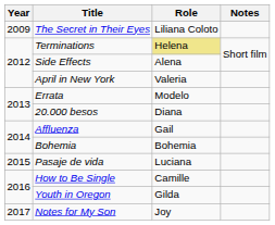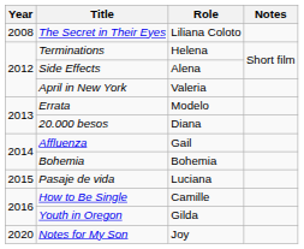 <table class="wikitable sortable">
 <tr>
 <th>Year</th>
 <th>Title</th>
 <th>Role</th>
 <th class="unsortable">Notes</th>
 </tr>
 <tr>
-<td>2009</td>
+<td>2008</td>
 <td><em><a href='#'>The Secret in Their Eyes</a></em></td>
 <td>Liliana Coloto</td>
 <td></td>
 </tr>
 <tr>
 <td rowspan="3">2012</td>
 <td><em>Terminations</em></td>
-<td style="background: khaki;">Helena</td>
+<td>Helena</td>
 <td rowspan="2">Short film</td>
 </tr>
 <tr>
 <td><em>Side Effects</em></td>
 <td>Alena</td>
 </tr>
 <tr>
 <td><em>April in New York</em></td>
 <td>Valeria</td>
 <td></td>
 </tr>
 <tr>
 <td rowspan="2">2013</td>
 <td><em>Errata</em></td>
 <td>Modelo</td>
 <td></td>
 </tr>
 <tr>
 <td><em>20.000 besos</em></td>
 <td>Diana</td>
 <td></td>
 </tr>
 <tr>
 <td rowspan="2">2014</td>
 <td><em><a href='#'>Affluenza</a></em></td>
 <td>Gail</td>
 <td></td>
 </tr>
 <tr>
 <td><em>Bohemia</em></td>
 <td>Bohemia</td>
 <td></td>
 </tr>
 <tr>
 <td>2015</td>
 <td><em>Pasaje de vida</em></td>
 <td>Luciana</td>
 <td></td>
 </tr>
 <tr>
 <td rowspan="2">2016</td>
 <td><em><a href='#'>How to Be Single</a></em></td>
 <td>Camille</td>
 <td></td>
 </tr>
 <tr>
 <td><em><a href='#'>Youth in Oregon</a></em></td>
 <td>Gilda</td>
 <td></td>
 </tr>
 <tr>
-<td>2017</td>
+<td>2020</td>
 <td><em><a href='#'>Notes for My Son</a></em></td>
 <td>Joy</td>
 <td></td>
 </tr>
 </table>
